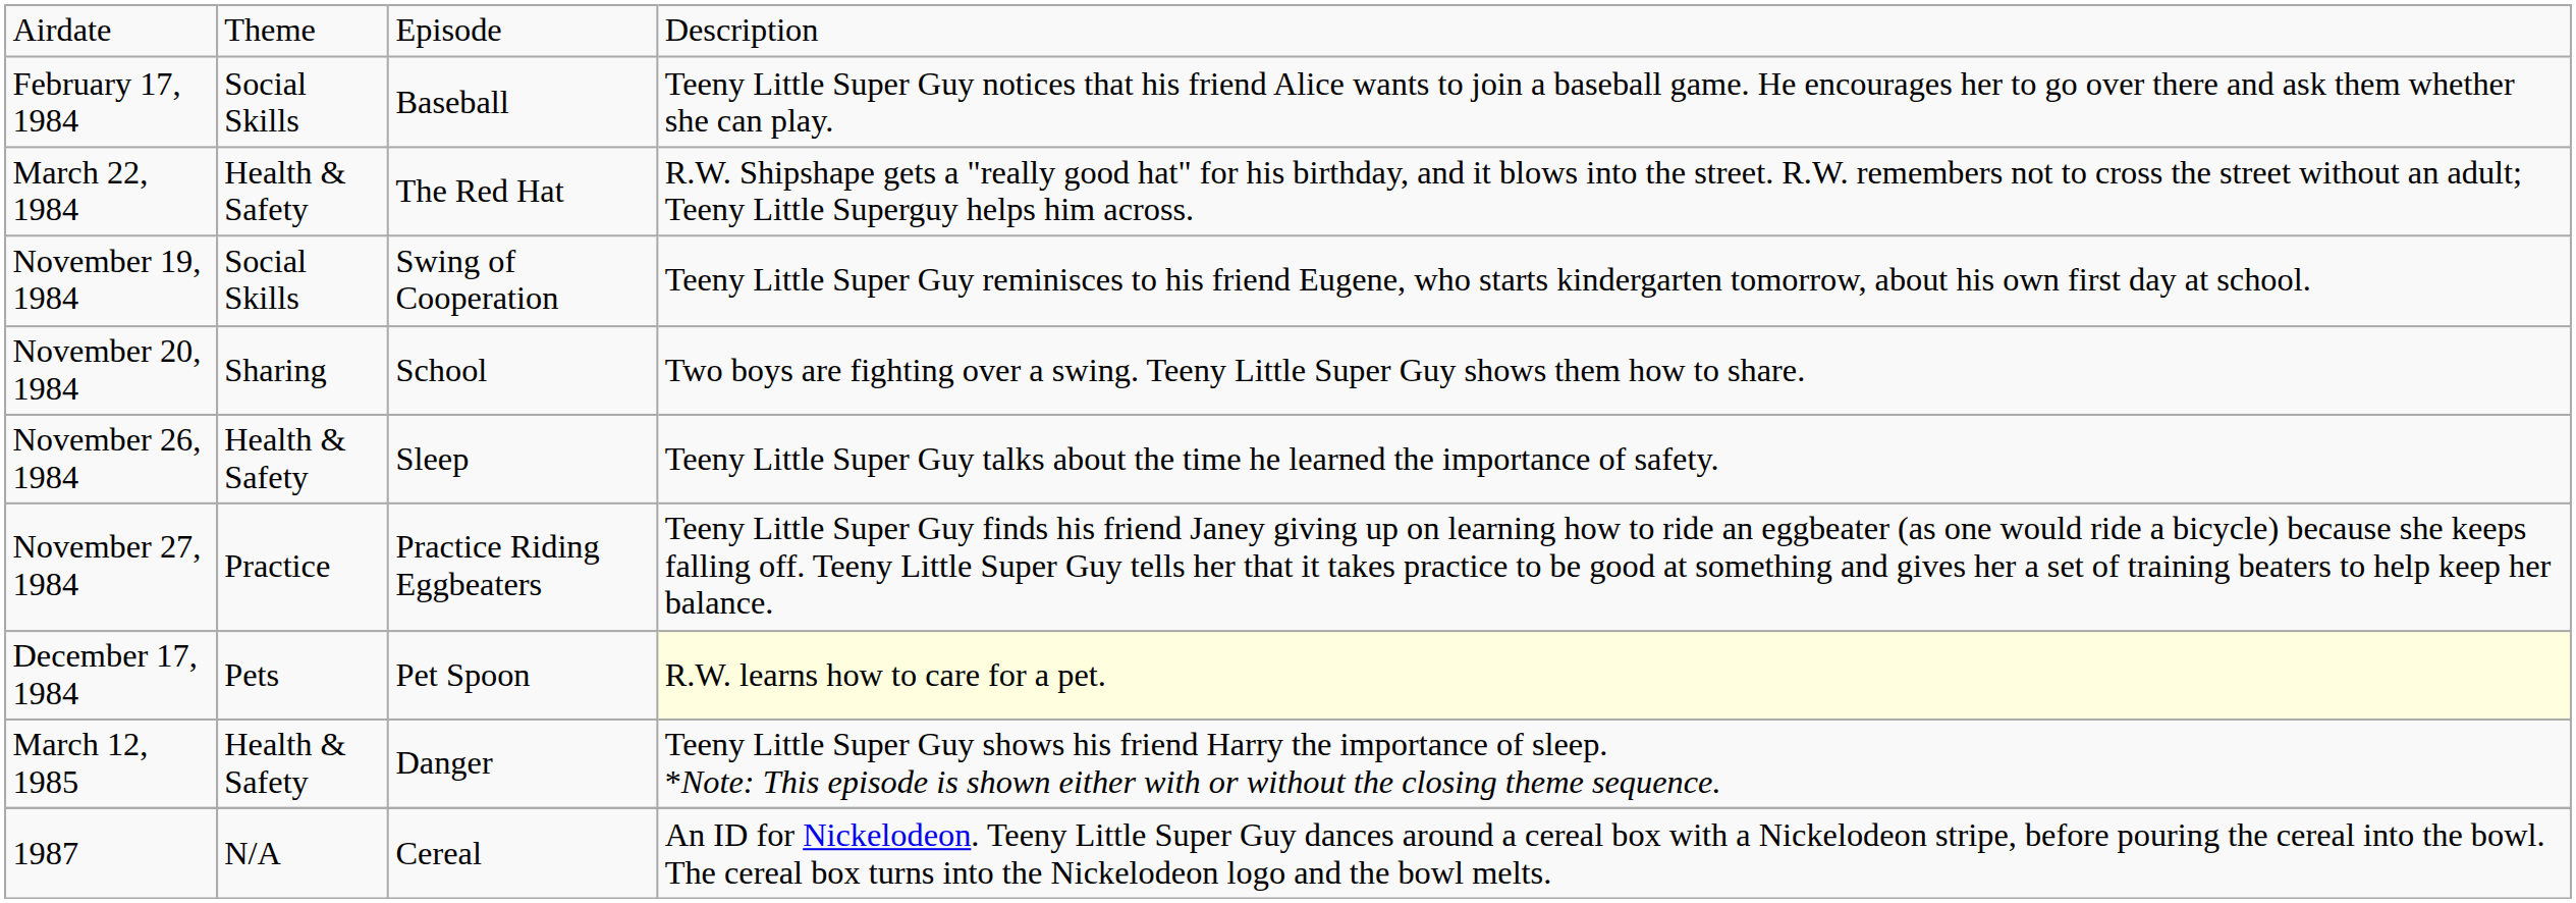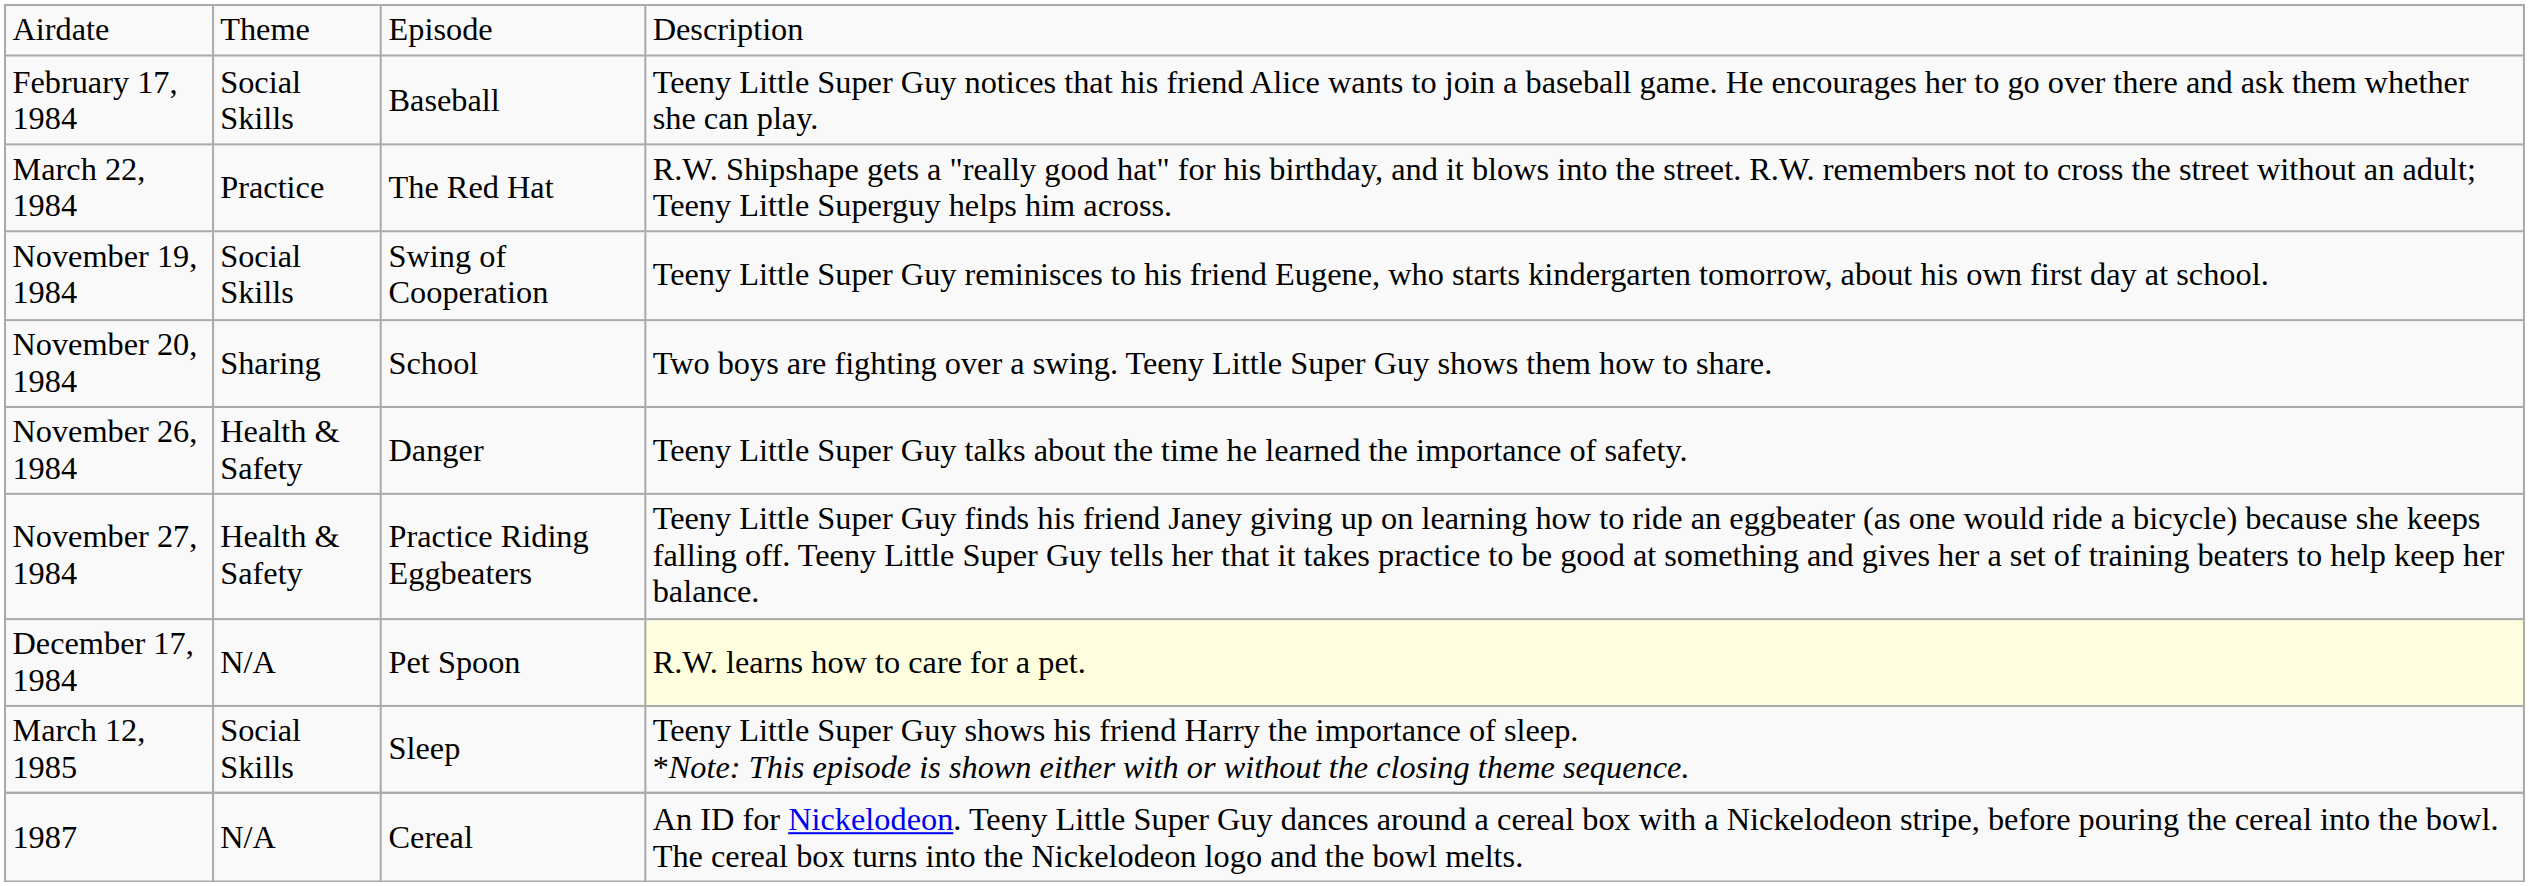 <table class="wikitable">
 <tr>
 <td>Airdate</td>
 <td>Theme</td>
 <td>Episode</td>
 <td>Description</td>
 </tr>
 <tr>
 <td>February 17, 1984</td>
 <td>Social Skills</td>
 <td>Baseball</td>
 <td>Teeny Little Super Guy notices that his friend Alice wants to join a baseball game. He encourages her to go over there and ask them whether she can play.</td>
 </tr>
 <tr>
 <td>March 22, 1984</td>
-<td>Health & Safety</td>
+<td>Practice</td>
 <td>The Red Hat</td>
 <td>R.W. Shipshape gets a "really good hat" for his birthday, and it blows into the street. R.W. remembers not to cross the street without an adult; Teeny Little Superguy helps him across.</td>
 </tr>
 <tr>
 <td>November 19, 1984</td>
 <td>Social Skills</td>
 <td>Swing of Cooperation</td>
 <td>Teeny Little Super Guy reminisces to his friend Eugene, who starts kindergarten tomorrow, about his own first day at school.</td>
 </tr>
 <tr>
 <td>November 20, 1984</td>
 <td>Sharing</td>
 <td>School</td>
 <td>Two boys are fighting over a swing. Teeny Little Super Guy shows them how to share.</td>
 </tr>
 <tr>
 <td>November 26, 1984</td>
 <td>Health & Safety</td>
-<td>Sleep</td>
+<td>Danger</td>
 <td>Teeny Little Super Guy talks about the time he learned the importance of safety.</td>
 </tr>
 <tr>
 <td>November 27, 1984</td>
-<td>Practice</td>
+<td>Health & Safety</td>
 <td>Practice Riding Eggbeaters</td>
 <td>Teeny Little Super Guy finds his friend Janey giving up on learning how to ride an eggbeater (as one would ride a bicycle) because she keeps falling off. Teeny Little Super Guy tells her that it takes practice to be good at something and gives her a set of training beaters to help keep her balance.</td>
 </tr>
 <tr>
 <td>December 17, 1984</td>
-<td>Pets</td>
+<td>N/A</td>
 <td>Pet Spoon</td>
 <td style="background: lightyellow;">R.W. learns how to care for a pet.</td>
 </tr>
 <tr>
 <td>March 12, 1985</td>
-<td>Health & Safety</td>
-<td>Danger</td>
+<td>Social Skills</td>
+<td>Sleep</td>
 <td>Teeny Little Super Guy shows his friend Harry the importance of sleep. <br> *<em>Note: This episode is shown either with or without the closing theme sequence.</em></td>
 </tr>
 <tr>
 </tr>
 <tr>
 </tr>
 <tr>
 </tr>
 <tr>
 </tr>
 <tr>
 </tr>
 <tr>
 </tr>
 <tr>
 <td>1987</td>
 <td>N/A</td>
 <td>Cereal</td>
 <td>An ID for <a href='#'>Nickelodeon</a>. Teeny Little Super Guy dances around a cereal box with a Nickelodeon stripe, before pouring the cereal into the bowl. The cereal box turns into the Nickelodeon logo and the bowl melts.</td>
 </tr>
 <tr>
 </tr>
 </table>
